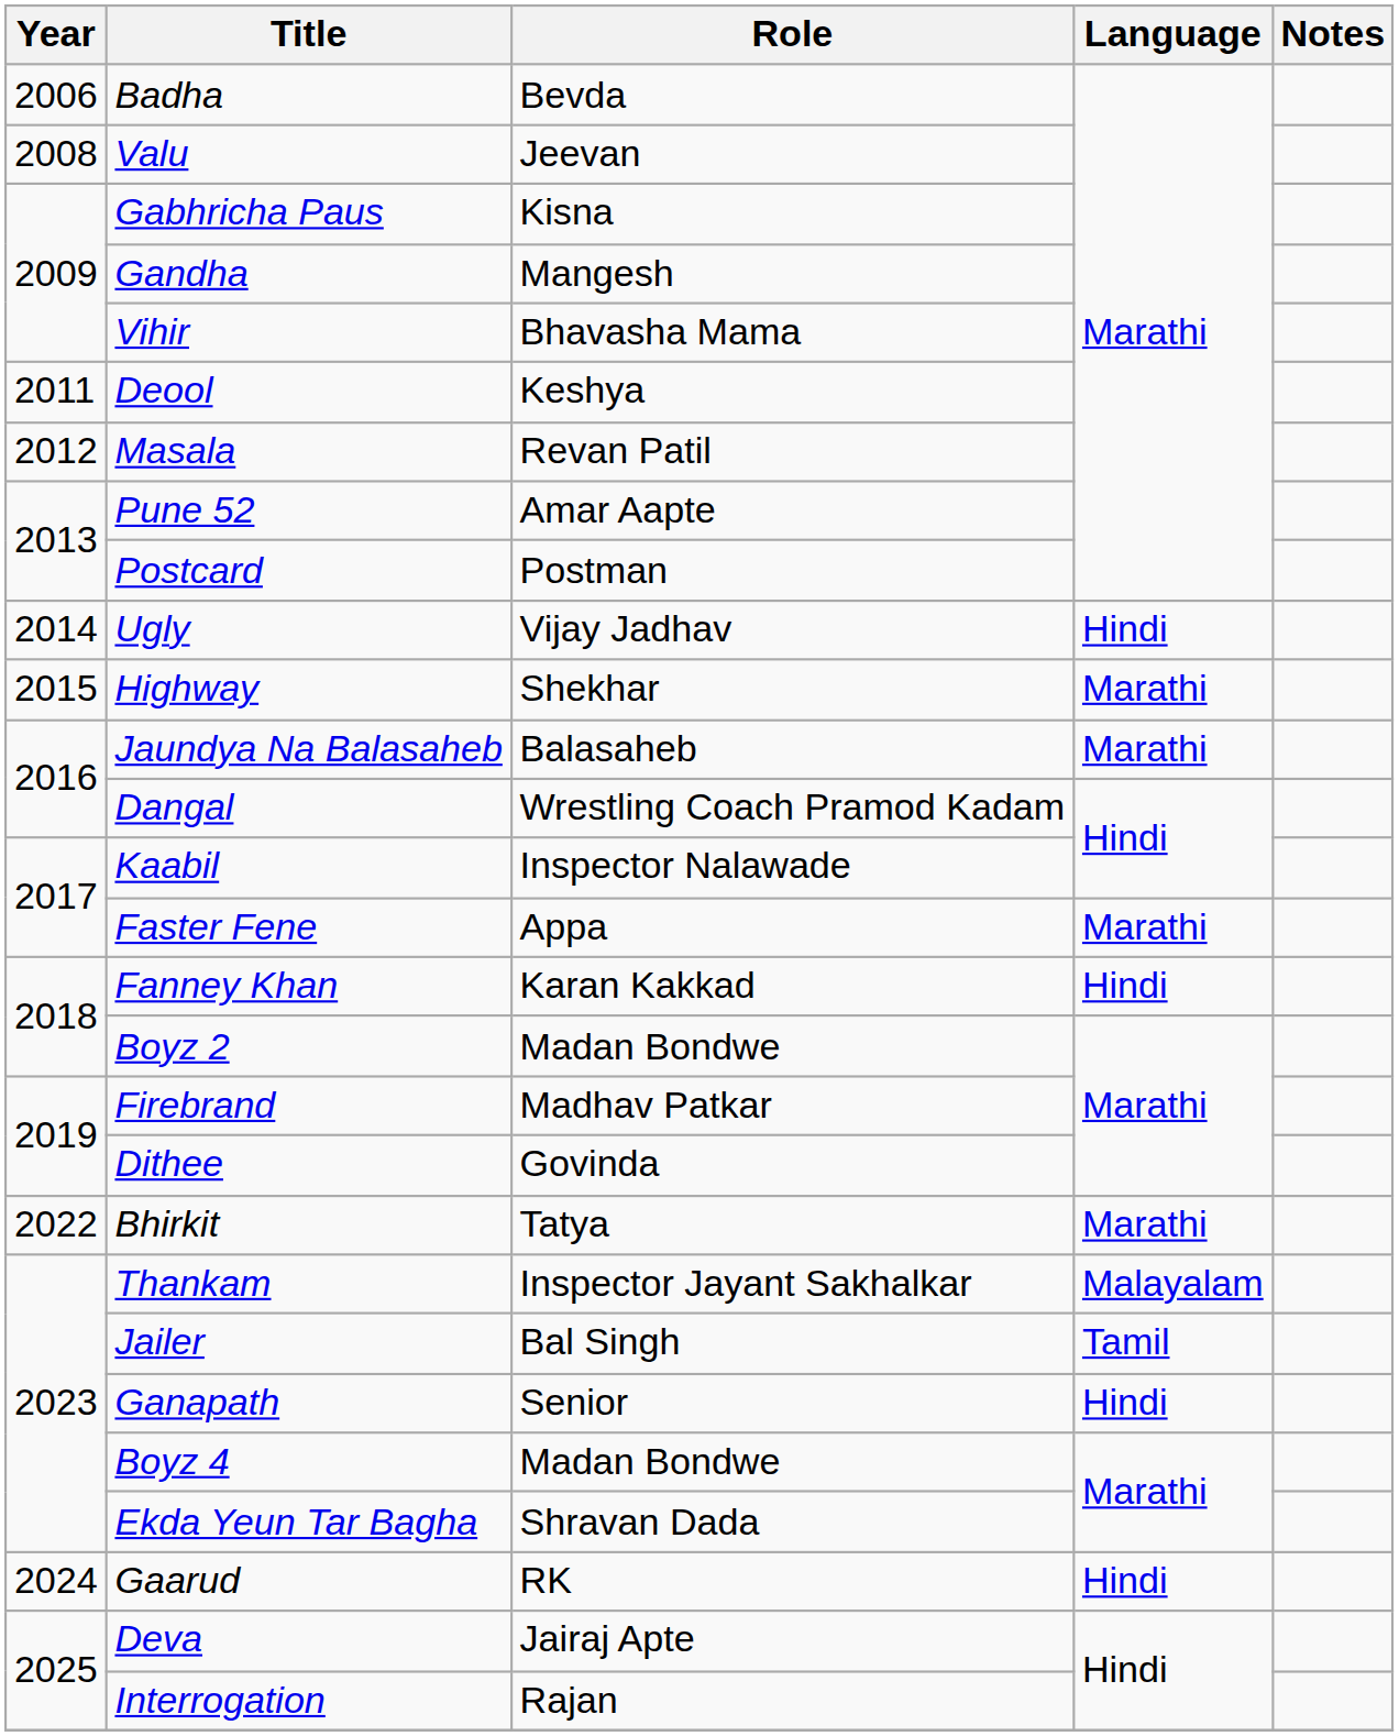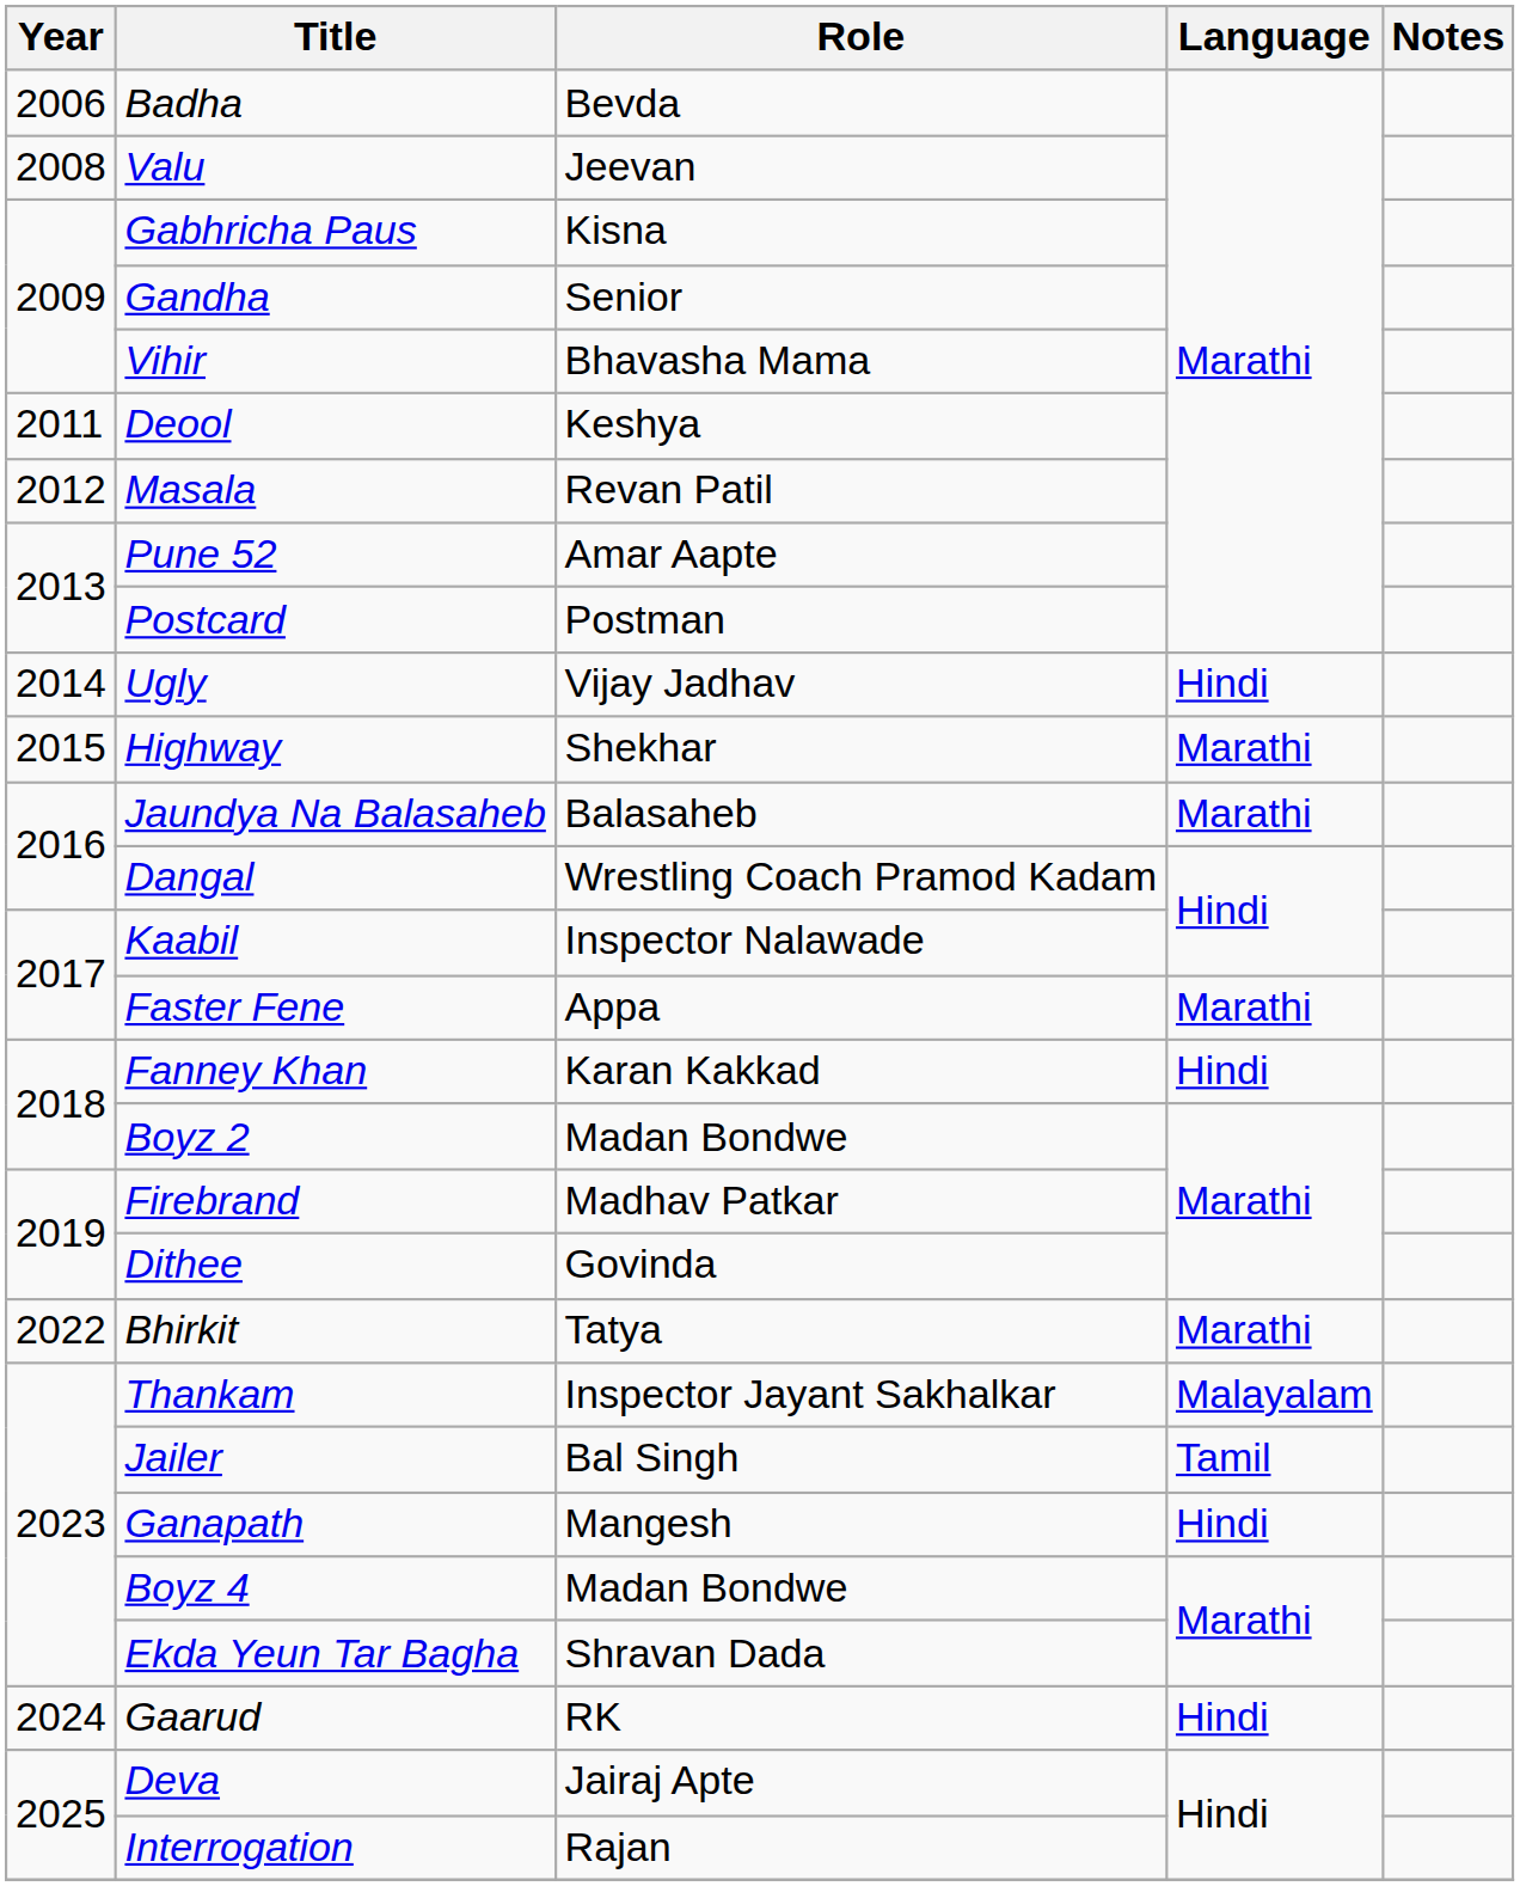 <table class="wikitable sortable">
 <tr>
 <th>Year</th>
 <th>Title</th>
 <th>Role</th>
 <th>Language</th>
 <th class="unsortable">Notes</th>
 </tr>
 <tr>
 <td>2006</td>
 <td><em>Badha</em></td>
 <td>Bevda</td>
 <td rowspan="9"><a href='#'>Marathi</a></td>
 <td></td>
 </tr>
 <tr>
 <td>2008</td>
 <td><em><a href='#'>Valu</a></em></td>
 <td>Jeevan</td>
 <td></td>
 </tr>
 <tr>
 <td rowspan=3>2009</td>
 <td><em><a href='#'>Gabhricha Paus</a></em></td>
 <td>Kisna</td>
 <td></td>
 </tr>
 <tr>
 <td><em><a href='#'>Gandha</a></em></td>
-<td>Mangesh</td>
+<td>Senior</td>
 <td></td>
 </tr>
 <tr>
 <td><em><a href='#'>Vihir</a></em></td>
 <td>Bhavasha Mama</td>
 <td></td>
 </tr>
 <tr>
 <td>2011</td>
 <td><em><a href='#'>Deool</a></em></td>
 <td>Keshya</td>
 <td></td>
 </tr>
 <tr>
 <td>2012</td>
 <td><em><a href='#'>Masala</a></em></td>
 <td>Revan Patil</td>
 <td></td>
 </tr>
 <tr>
 <td rowspan=2>2013</td>
 <td><em><a href='#'>Pune 52</a></em></td>
 <td>Amar Aapte</td>
 <td></td>
 </tr>
 <tr>
 <td><em><a href='#'>Postcard</a></em></td>
 <td>Postman</td>
 <td></td>
 </tr>
 <tr>
 <td>2014</td>
 <td><em><a href='#'>Ugly</a></em></td>
 <td>Vijay Jadhav</td>
 <td><a href='#'>Hindi</a></td>
 <td></td>
 </tr>
 <tr>
 <td>2015</td>
 <td><em><a href='#'>Highway</a></em></td>
 <td>Shekhar</td>
 <td><a href='#'>Marathi</a></td>
 <td></td>
 </tr>
 <tr>
 <td rowspan=2>2016</td>
 <td><em><a href='#'>Jaundya Na Balasaheb</a></em></td>
 <td>Balasaheb</td>
 <td><a href='#'>Marathi</a></td>
 <td></td>
 </tr>
 <tr>
 <td><em><a href='#'>Dangal</a></em></td>
 <td>Wrestling Coach Pramod Kadam</td>
 <td rowspan="2"><a href='#'>Hindi</a></td>
 <td></td>
 </tr>
 <tr>
 <td rowspan=2>2017</td>
 <td><em><a href='#'>Kaabil</a></em></td>
 <td>Inspector Nalawade</td>
 <td></td>
 </tr>
 <tr>
 <td><em><a href='#'>Faster Fene</a></em></td>
 <td>Appa</td>
 <td><a href='#'>Marathi</a></td>
 <td></td>
 </tr>
 <tr>
 <td rowspan=2>2018</td>
 <td><em><a href='#'>Fanney Khan</a></em></td>
 <td>Karan Kakkad</td>
 <td><a href='#'>Hindi</a></td>
 <td></td>
 </tr>
 <tr>
 <td><em><a href='#'>Boyz 2</a></em></td>
 <td>Madan Bondwe</td>
 <td rowspan="3"><a href='#'>Marathi</a></td>
 <td></td>
 </tr>
 <tr>
 <td rowspan=2>2019</td>
 <td><em><a href='#'>Firebrand</a></em></td>
 <td>Madhav Patkar</td>
 <td></td>
 </tr>
 <tr>
 <td><em><a href='#'>Dithee</a></em></td>
 <td>Govinda</td>
 <td></td>
 </tr>
 <tr>
 <td>2022</td>
 <td><em>Bhirkit</em></td>
 <td>Tatya</td>
 <td><a href='#'>Marathi</a></td>
 <td></td>
 </tr>
 <tr>
 <td rowspan=5>2023</td>
 <td><em><a href='#'>Thankam</a></em></td>
 <td>Inspector Jayant Sakhalkar</td>
 <td><a href='#'>Malayalam</a></td>
 <td></td>
 </tr>
 <tr>
 <td><em><a href='#'>Jailer</a></em></td>
 <td>Bal Singh</td>
 <td><a href='#'>Tamil</a></td>
 <td></td>
 </tr>
 <tr>
 <td><em><a href='#'>Ganapath</a></em></td>
-<td>Senior</td>
+<td>Mangesh</td>
 <td><a href='#'>Hindi</a></td>
 <td></td>
 </tr>
 <tr>
 <td><em><a href='#'>Boyz 4</a></em></td>
 <td>Madan Bondwe</td>
 <td rowspan="2"><a href='#'>Marathi</a></td>
 <td></td>
 </tr>
 <tr>
 <td><em><a href='#'>Ekda Yeun Tar Bagha</a></em></td>
 <td>Shravan Dada</td>
 <td></td>
 </tr>
 <tr>
 <td>2024</td>
 <td><em>Gaarud</em></td>
 <td>RK</td>
 <td><a href='#'>Hindi</a></td>
 <td></td>
 </tr>
 <tr>
 <td rowspan=2>2025</td>
 <td><em><a href='#'>Deva</a></em></td>
 <td>Jairaj Apte</td>
 <td rowspan=2>Hindi</td>
 <td></td>
 </tr>
 <tr>
 <td><em><a href='#'>Interrogation</a></em></td>
 <td>Rajan</td>
 <td></td>
 </tr>
 <tr>
 </tr>
 </table>
